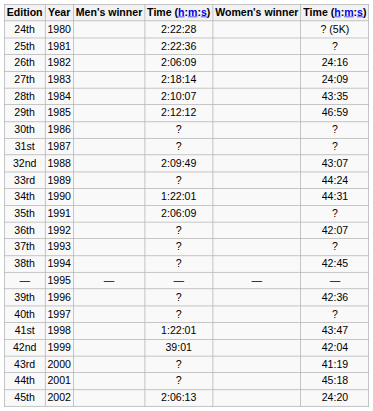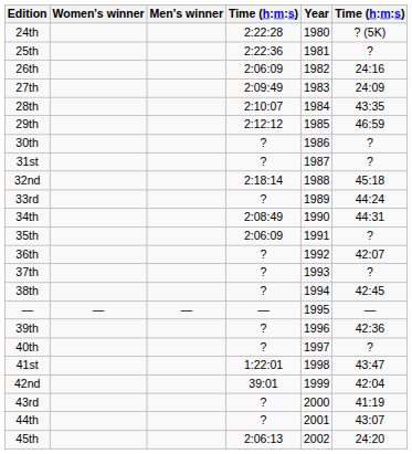 <table class="wikitable sortable" style="text-align:center">
 <tr>
 <th class=unsortable>Edition</th>
-<th>Year</th>
+<th class=unsortable>Women's winner</th>
 <th class=unsortable>Men's winner</th>
 <th>Time (<a href='#'>h</a>:<a href='#'>m</a>:<a href='#'>s</a>)</th>
-<th class=unsortable>Women's winner</th>
+<th>Year</th>
 <th>Time (<a href='#'>h</a>:<a href='#'>m</a>:<a href='#'>s</a>)</th>
 </tr>
 <tr>
 <td>24th</td>
-<td>1980</td>
+<td align=left></td>
 <td align=left></td>
 <td>2:22:28</td>
-<td align=left></td>
+<td>1980</td>
 <td>? (5K)</td>
 </tr>
 <tr>
 <td>25th</td>
-<td>1981</td>
+<td align=left></td>
 <td align=left></td>
 <td>2:22:36</td>
-<td align=left></td>
+<td>1981</td>
 <td>?</td>
 </tr>
 <tr>
 <td>26th</td>
-<td>1982</td>
+<td align=left></td>
 <td align=left></td>
 <td>2:06:09</td>
-<td align=left></td>
+<td>1982</td>
 <td>24:16</td>
 </tr>
 <tr>
 <td>27th</td>
+<td align=left></td>
+<td align=left></td>
+<td>2:09:49</td>
 <td>1983</td>
-<td align=left></td>
-<td>2:18:14</td>
-<td align=left></td>
 <td>24:09</td>
 </tr>
 <tr>
 <td>28th</td>
-<td>1984</td>
+<td align=left></td>
 <td align=left></td>
 <td>2:10:07</td>
-<td align=left></td>
+<td>1984</td>
 <td>43:35</td>
 </tr>
 <tr>
 <td>29th</td>
-<td>1985</td>
+<td align=left></td>
 <td align=left></td>
 <td>2:12:12</td>
-<td align=left></td>
+<td>1985</td>
 <td>46:59</td>
 </tr>
 <tr>
 <td>30th</td>
-<td>1986</td>
+<td align=left></td>
 <td align=left></td>
 <td>?</td>
-<td align=left></td>
+<td>1986</td>
 <td>?</td>
 </tr>
 <tr>
 <td>31st</td>
-<td>1987</td>
+<td align=left></td>
 <td align=left></td>
 <td>?</td>
-<td align=left></td>
+<td>1987</td>
 <td>?</td>
 </tr>
 <tr>
 <td>32nd</td>
+<td align=left></td>
+<td align=left></td>
+<td>2:18:14</td>
 <td>1988</td>
-<td align=left></td>
-<td>2:09:49</td>
-<td align=left></td>
-<td>43:07</td>
+<td>45:18</td>
 </tr>
 <tr>
 <td>33rd</td>
-<td>1989</td>
+<td align=left></td>
 <td align=left></td>
 <td>?</td>
-<td align=left></td>
+<td>1989</td>
 <td>44:24</td>
 </tr>
 <tr>
 <td>34th</td>
+<td align=left></td>
+<td align=left></td>
+<td>2:08:49</td>
 <td>1990</td>
-<td align=left></td>
-<td>1:22:01</td>
-<td align=left></td>
 <td>44:31</td>
 </tr>
 <tr>
 <td>35th</td>
-<td>1991</td>
+<td align=left></td>
 <td align=left></td>
 <td>2:06:09</td>
-<td align=left></td>
+<td>1991</td>
 <td>?</td>
 </tr>
 <tr>
 <td>36th</td>
-<td>1992</td>
+<td align=left></td>
 <td align=left></td>
 <td>?</td>
-<td align=left></td>
+<td>1992</td>
 <td>42:07</td>
 </tr>
 <tr>
 <td>37th</td>
-<td>1993</td>
+<td align=left></td>
 <td align=left></td>
 <td>?</td>
-<td align=left></td>
+<td>1993</td>
 <td>?</td>
 </tr>
 <tr>
 <td>38th</td>
-<td>1994</td>
+<td align=left></td>
 <td align=left></td>
 <td>?</td>
-<td align=left></td>
+<td>1994</td>
 <td>42:45</td>
 </tr>
 <tr>
 <td>—</td>
-<td>1995</td>
 <td>—</td>
 <td>—</td>
 <td>—</td>
+<td>1995</td>
 <td>—</td>
 </tr>
 <tr>
 <td>39th</td>
-<td>1996</td>
+<td align=left></td>
 <td align=left></td>
 <td>?</td>
-<td align=left></td>
+<td>1996</td>
 <td>42:36</td>
 </tr>
 <tr>
 <td>40th</td>
-<td>1997</td>
+<td align=left></td>
 <td align=left></td>
 <td>?</td>
-<td align=left></td>
+<td>1997</td>
 <td>?</td>
 </tr>
 <tr>
 <td>41st</td>
-<td>1998</td>
+<td align=left></td>
 <td align=left></td>
 <td>1:22:01</td>
-<td align=left></td>
+<td>1998</td>
 <td>43:47</td>
 </tr>
 <tr>
 <td>42nd</td>
-<td>1999</td>
+<td align=left></td>
 <td align=left></td>
 <td>39:01</td>
-<td align=left></td>
+<td>1999</td>
 <td>42:04</td>
 </tr>
 <tr>
 <td>43rd</td>
-<td>2000</td>
+<td align=left></td>
 <td align=left></td>
 <td>?</td>
-<td align=left></td>
+<td>2000</td>
 <td>41:19</td>
 </tr>
 <tr>
 <td>44th</td>
-<td>2001</td>
+<td align=left></td>
 <td align=left></td>
 <td>?</td>
-<td align=left></td>
-<td>45:18</td>
+<td>2001</td>
+<td>43:07</td>
 </tr>
 <tr>
 <td>45th</td>
-<td>2002</td>
+<td align=left></td>
 <td align=left></td>
 <td>2:06:13</td>
-<td align=left></td>
+<td>2002</td>
 <td>24:20</td>
 </tr>
 </table>
